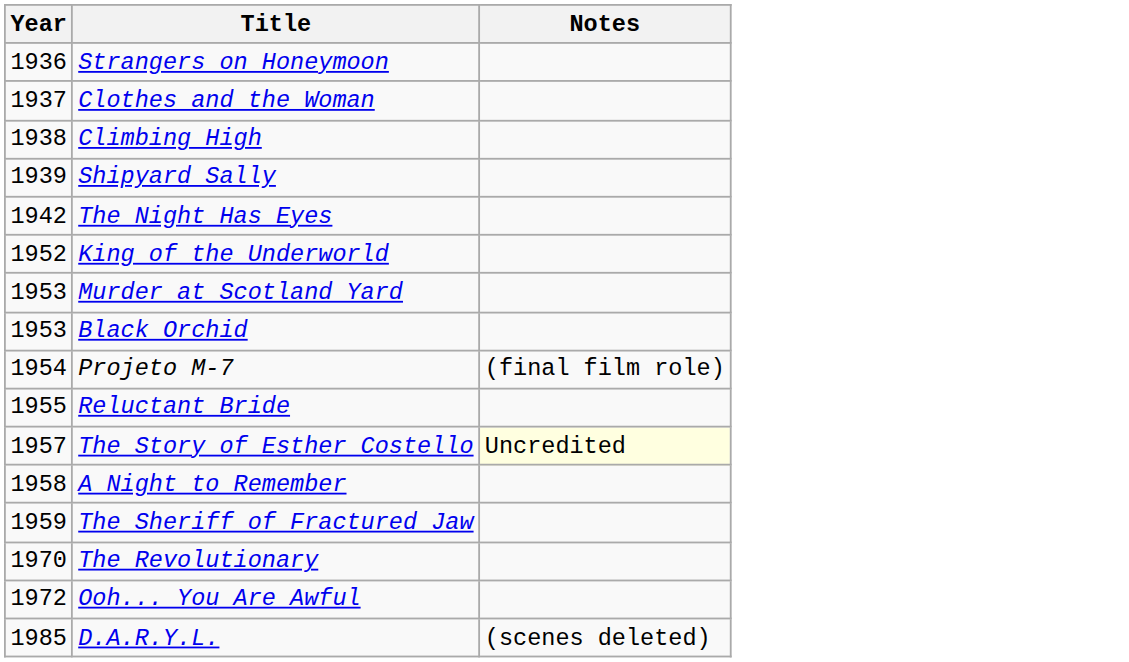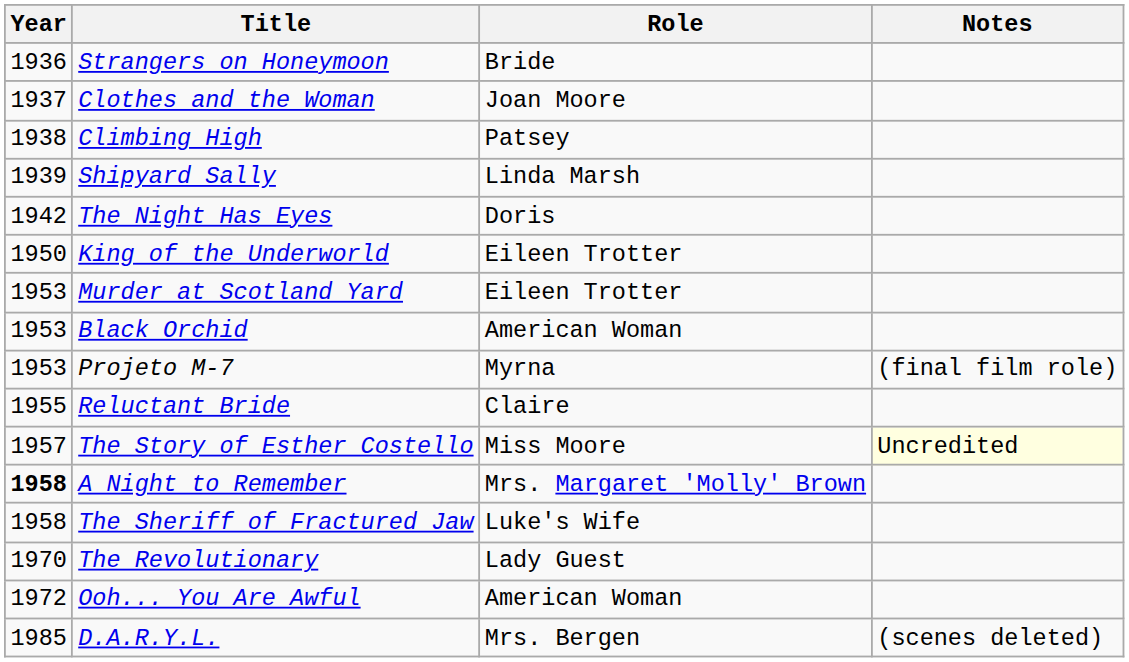 <table class="wikitable">
 <tr>
 <th>Year</th>
 <th>Title</th>
+<th>Role</th>
 <th>Notes</th>
 </tr>
 <tr>
 <td>1936</td>
 <td><em><a href='#'>Strangers on Honeymoon</a></em></td>
+<td>Bride</td>
 <td></td>
 </tr>
 <tr>
 <td>1937</td>
 <td><em><a href='#'>Clothes and the Woman</a></em></td>
+<td>Joan Moore</td>
 <td></td>
 </tr>
 <tr>
 <td>1938</td>
 <td><em><a href='#'>Climbing High</a></em></td>
+<td>Patsey</td>
 <td></td>
 </tr>
 <tr>
 <td>1939</td>
 <td><em><a href='#'>Shipyard Sally</a></em></td>
+<td>Linda Marsh</td>
 <td></td>
 </tr>
 <tr>
 <td>1942</td>
 <td><em><a href='#'>The Night Has Eyes</a></em></td>
+<td>Doris</td>
 <td></td>
 </tr>
 <tr>
-<td>1952</td>
+<td>1950</td>
 <td><em><a href='#'>King of the Underworld</a></em></td>
+<td>Eileen Trotter</td>
 <td></td>
 </tr>
 <tr>
 <td>1953</td>
 <td><em><a href='#'>Murder at Scotland Yard</a></em></td>
+<td>Eileen Trotter</td>
 <td></td>
 </tr>
 <tr>
 <td>1953</td>
 <td><em><a href='#'>Black Orchid</a></em></td>
+<td>American Woman</td>
 <td></td>
 </tr>
 <tr>
-<td>1954</td>
+<td>1953</td>
 <td><em>Projeto M-7</em></td>
+<td>Myrna</td>
 <td>(final film role)</td>
 </tr>
 <tr>
 <td>1955</td>
 <td><em><a href='#'>Reluctant Bride</a></em></td>
+<td>Claire</td>
 <td></td>
 </tr>
 <tr>
 <td>1957</td>
 <td><em><a href='#'>The Story of Esther Costello</a></em></td>
+<td>Miss Moore</td>
 <td style="background: lightyellow;">Uncredited</td>
 </tr>
 <tr>
-<td>1958</td>
+<td><strong>1958</strong></td>
 <td><em><a href='#'>A Night to Remember</a></em></td>
+<td>Mrs. <a href='#'>Margaret 'Molly' Brown</a></td>
 <td></td>
 </tr>
 <tr>
-<td>1959</td>
+<td>1958</td>
 <td><em><a href='#'>The Sheriff of Fractured Jaw</a></em></td>
+<td>Luke's Wife</td>
 <td></td>
 </tr>
 <tr>
 <td>1970</td>
 <td><em><a href='#'>The Revolutionary</a></em></td>
+<td>Lady Guest</td>
 <td></td>
 </tr>
 <tr>
 <td>1972</td>
 <td><em><a href='#'>Ooh... You Are Awful</a></em></td>
+<td>American Woman</td>
 <td></td>
 </tr>
 <tr>
 <td>1985</td>
 <td><em><a href='#'>D.A.R.Y.L.</a></em></td>
+<td>Mrs. Bergen</td>
 <td>(scenes deleted)</td>
 </tr>
 </table>
